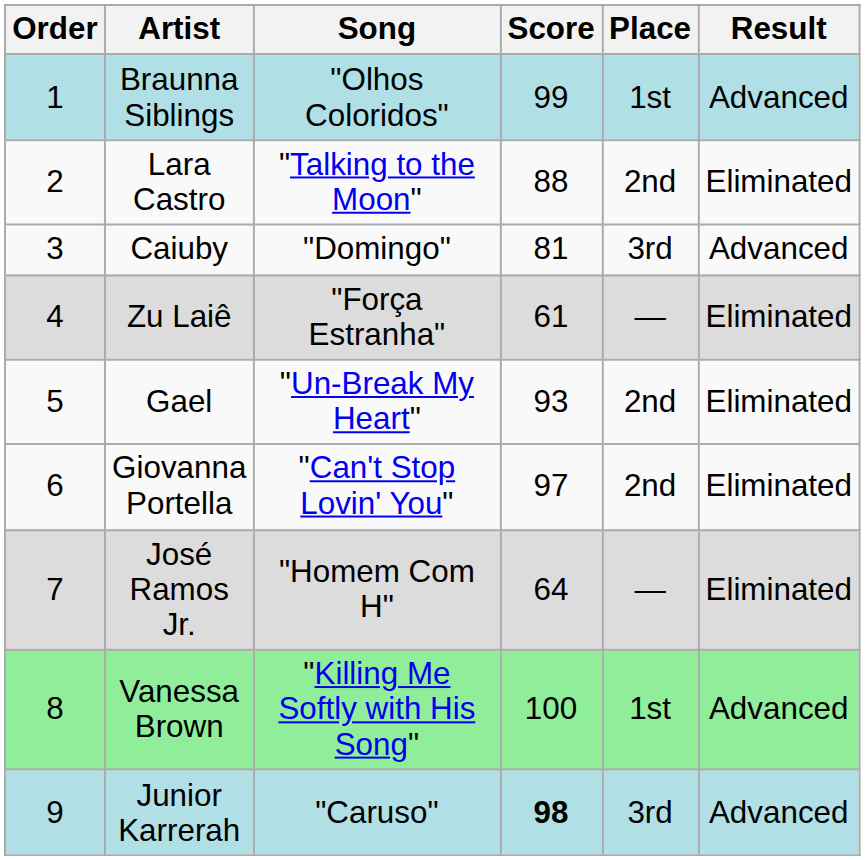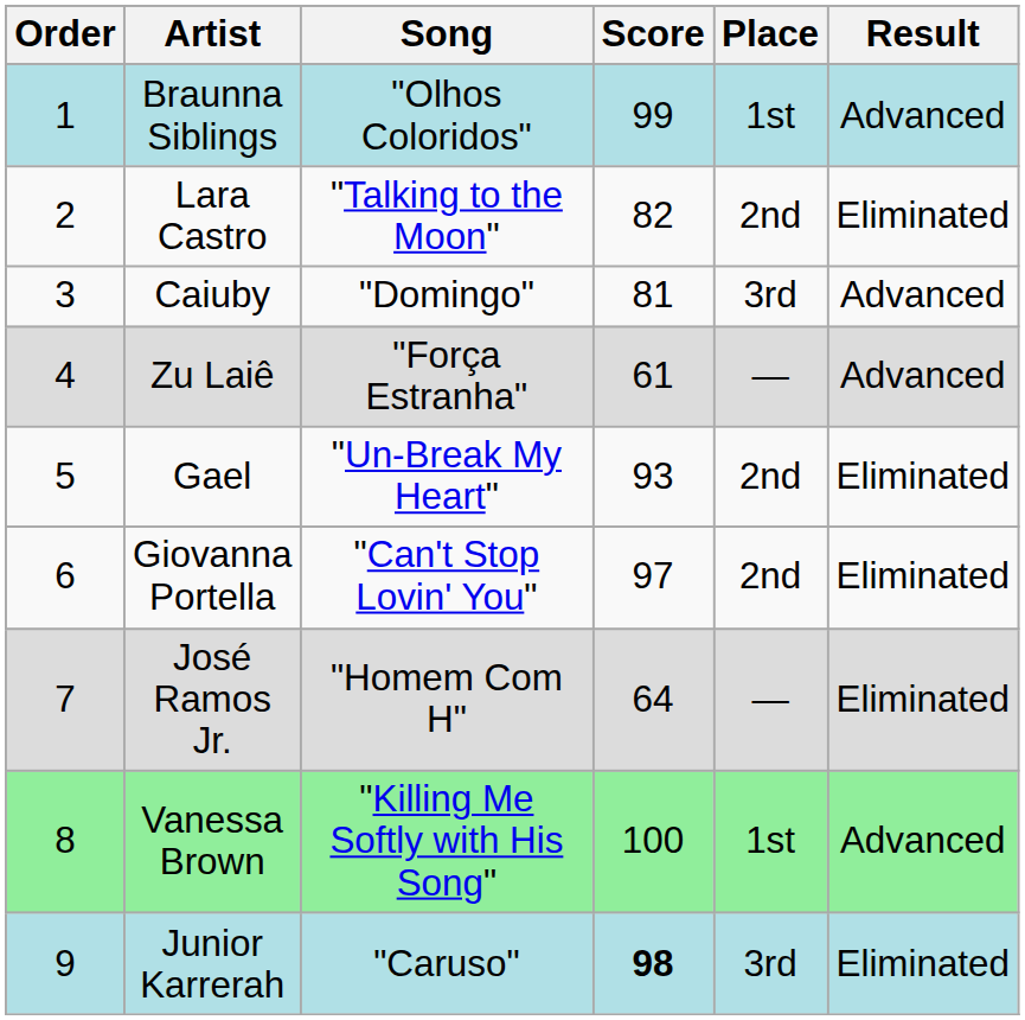 <table class="wikitable" style="text-align:center; width:70%;">
 <tr>
 <th scope="col" width="05%">Order</th>
 <th scope="col" width="17%">Artist</th>
 <th scope="col" width="33%">Song</th>
 <th scope="col" width="05%">Score</th>
 <th scope="col" width="05%">Place</th>
 <th scope="col" width="10%">Result</th>
 </tr>
 <tr bgcolor=B0E0E6>
 <td>1</td>
 <td>Braunna Siblings</td>
 <td>"Olhos Coloridos"</td>
 <td>99</td>
 <td>1st</td>
 <td>Advanced</td>
 </tr>
 <tr>
 <td>2</td>
 <td>Lara Castro</td>
 <td>"<a href='#'>Talking to the Moon</a>"</td>
-<td>88</td>
+<td>82</td>
 <td>2nd</td>
 <td>Eliminated</td>
 </tr>
 <tr>
 <td>3</td>
 <td>Caiuby</td>
 <td>"Domingo"</td>
 <td>81</td>
 <td>3rd</td>
 <td>Advanced</td>
 </tr>
 <tr bgcolor=DCDCDC>
 <td>4</td>
 <td>Zu Laiê</td>
 <td>"Força Estranha"</td>
 <td>61</td>
 <td>—</td>
-<td>Eliminated</td>
+<td>Advanced</td>
 </tr>
 <tr>
 <td>5</td>
 <td>Gael</td>
 <td>"<a href='#'>Un-Break My Heart</a>"</td>
 <td>93</td>
 <td>2nd</td>
 <td>Eliminated</td>
 </tr>
 <tr>
 <td>6</td>
 <td>Giovanna Portella</td>
 <td>"<a href='#'>Can't Stop Lovin' You</a>"</td>
 <td>97</td>
 <td>2nd</td>
 <td>Eliminated</td>
 </tr>
 <tr bgcolor=DCDCDC>
 <td>7</td>
 <td>José Ramos Jr.</td>
 <td>"Homem Com H"</td>
 <td>64</td>
 <td>—</td>
 <td>Eliminated</td>
 </tr>
 <tr bgcolor=90EE9B>
 <td>8</td>
 <td>Vanessa Brown</td>
 <td>"<a href='#'>Killing Me Softly with His Song</a>"</td>
 <td>100</td>
 <td>1st</td>
 <td>Advanced</td>
 </tr>
 <tr bgcolor=B0E0E6>
 <td>9</td>
 <td>Junior Karrerah</td>
 <td>"Caruso"</td>
 <td><strong>98</strong></td>
 <td>3rd</td>
-<td>Advanced</td>
+<td>Eliminated</td>
 </tr>
 <tr>
 </tr>
 </table>
